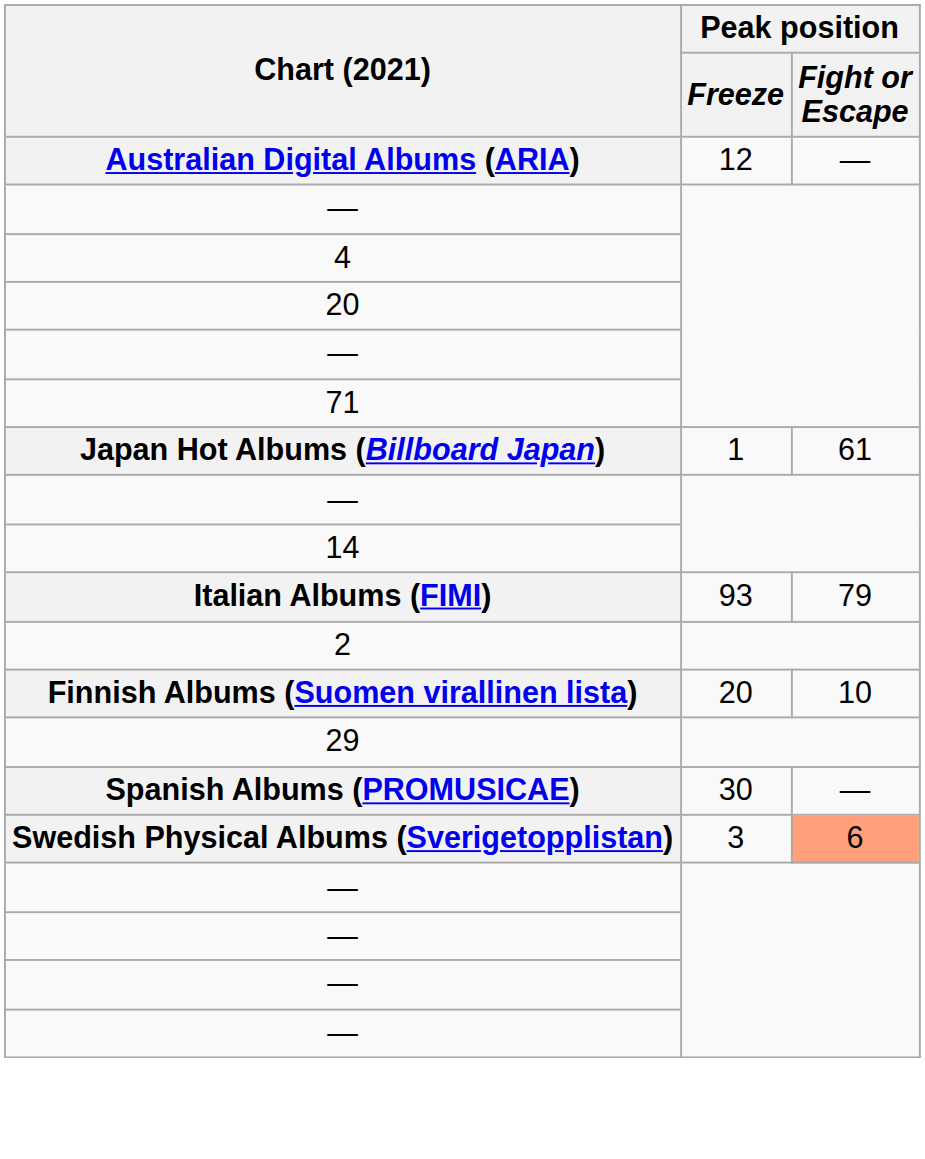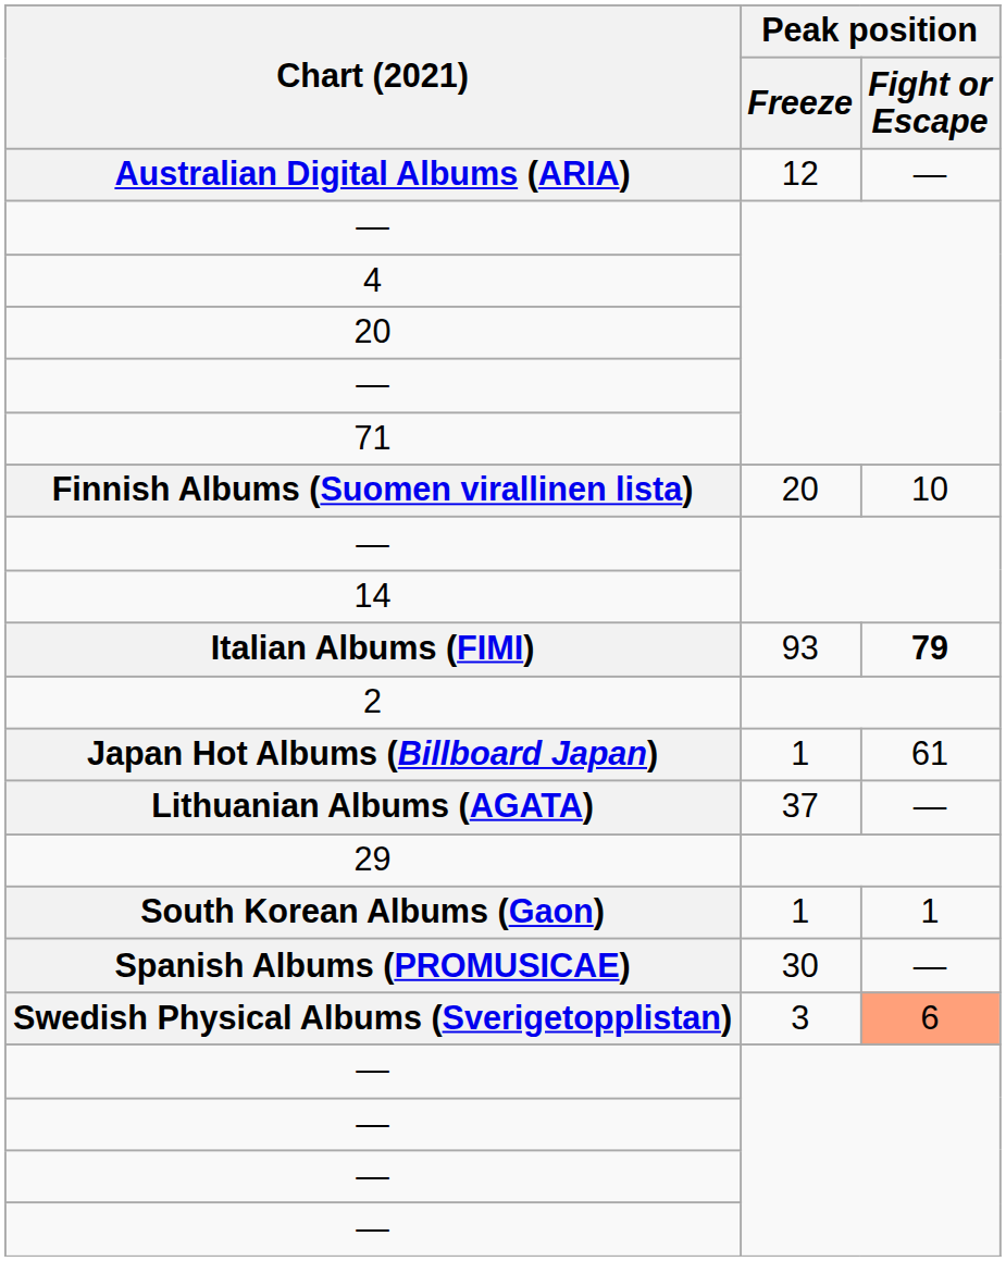 <table class="wikitable sortable plainrowheaders" style="text-align:center">
 <tr>
 <th rowspan="2" scope="col">Chart (2021)</th>
 <th colspan="2" scope="col">Peak position</th>
 </tr>
 <tr>
 <th><em>Freeze</em></th>
 <th><em>Fight or<br>Escape</em></th>
 </tr>
 <tr>
 <th scope="row"><a href='#'>Australian Digital Albums</a> (<a href='#'>ARIA</a>)</th>
 <td>12</td>
 <td>—</td>
 </tr>
 <tr>
 <td>—</td>
 </tr>
 <tr>
 <td>4</td>
 </tr>
 <tr>
 <td>20</td>
 </tr>
 <tr>
 <td>—</td>
 </tr>
 <tr>
 <td>71</td>
 </tr>
 <tr>
-<th scope="row">Japan Hot Albums (<em><a href='#'>Billboard Japan</a></em>)</th>
-<td>1</td>
-<td>61</td>
+<th scope="row">Finnish Albums (<a href='#'>Suomen virallinen lista</a>)</th>
+<td>20</td>
+<td>10</td>
 </tr>
 <tr>
 <td>—</td>
 </tr>
 <tr>
 <td>14</td>
 </tr>
 <tr>
 <th scope="row">Italian Albums (<a href='#'>FIMI</a>)</th>
 <td>93</td>
-<td>79</td>
+<td><strong>79</strong></td>
 </tr>
 <tr>
 <td>2</td>
 </tr>
 <tr>
-<th scope="row">Finnish Albums (<a href='#'>Suomen virallinen lista</a>)</th>
-<td>20</td>
-<td>10</td>
+<th scope="row">Japan Hot Albums (<em><a href='#'>Billboard Japan</a></em>)</th>
+<td>1</td>
+<td>61</td>
+</tr>
+<tr>
+<th scope="row">Lithuanian Albums (<a href='#'>AGATA</a>)</th>
+<td>37</td>
+<td>—</td>
 </tr>
 <tr>
 <td>29</td>
+</tr>
+<tr>
+<th scope="row">South Korean Albums (<a href='#'>Gaon</a>)</th>
+<td>1</td>
+<td>1</td>
 </tr>
 <tr>
 <th scope="row">Spanish Albums (<a href='#'>PROMUSICAE</a>)</th>
 <td>30</td>
 <td>—</td>
 </tr>
 <tr>
 <th scope="row">Swedish Physical Albums (<a href='#'>Sverigetopplistan</a>)</th>
 <td>3</td>
 <td style="background: lightsalmon;">6</td>
 </tr>
 <tr>
 <td>—</td>
 </tr>
 <tr>
 <td>—</td>
 </tr>
 <tr>
 <td>—</td>
 </tr>
 <tr>
 <td>—</td>
 </tr>
 </table>
